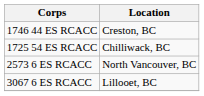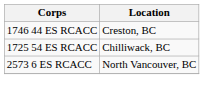 <table class="wikitable">
 <tr>
 <th>Corps</th>
 <th>Location</th>
 </tr>
 <tr>
 <td>1746 44 ES RCACC</td>
 <td>Creston, BC</td>
 </tr>
 <tr>
 <td>1725 54 ES RCACC</td>
 <td>Chilliwack, BC</td>
 </tr>
 <tr>
 <td>2573 6 ES RCACC</td>
 <td>North Vancouver, BC</td>
 </tr>
 <tr>
-<td>3067 6 ES RCACC</td>
-<td>Lillooet, BC</td>
-</tr>
-<tr>
 </tr>
 </table>
